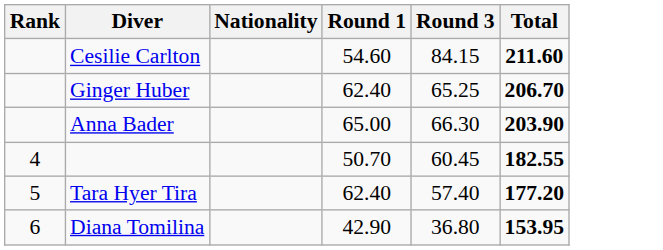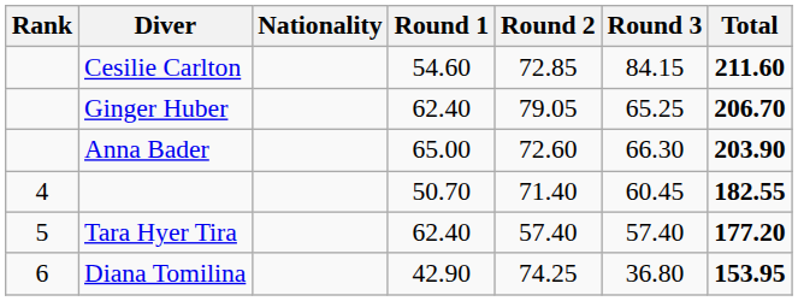 <table class="wikitable sortable" style="text-align:center">
 <tr>
 <th>Rank</th>
 <th>Diver</th>
 <th>Nationality</th>
 <th>Round 1</th>
+<th>Round 2</th>
 <th>Round 3</th>
 <th>Total</th>
 </tr>
 <tr>
 <td></td>
 <td align=left><a href='#'>Cesilie Carlton</a></td>
 <td align=left></td>
 <td>54.60</td>
+<td>72.85</td>
 <td>84.15</td>
 <td><strong>211.60</strong></td>
 </tr>
 <tr>
 <td></td>
 <td align=left><a href='#'>Ginger Huber</a></td>
 <td align=left></td>
 <td>62.40</td>
+<td>79.05</td>
 <td>65.25</td>
 <td><strong>206.70</strong></td>
 </tr>
 <tr>
 <td></td>
 <td align=left><a href='#'>Anna Bader</a></td>
 <td align=left></td>
 <td>65.00</td>
+<td>72.60</td>
 <td>66.30</td>
 <td><strong>203.90</strong></td>
 </tr>
 <tr>
 <td>4</td>
 <td align=left></td>
 <td align=left></td>
 <td>50.70</td>
+<td>71.40</td>
 <td>60.45</td>
 <td><strong>182.55</strong></td>
 </tr>
 <tr>
 <td>5</td>
 <td align=left><a href='#'>Tara Hyer Tira</a></td>
 <td align=left></td>
 <td>62.40</td>
 <td>57.40</td>
+<td>57.40</td>
 <td><strong>177.20</strong></td>
 </tr>
 <tr>
 <td>6</td>
 <td align=left><a href='#'>Diana Tomilina</a></td>
 <td align=left></td>
 <td>42.90</td>
+<td>74.25</td>
 <td>36.80</td>
 <td><strong>153.95</strong></td>
 </tr>
 </table>
